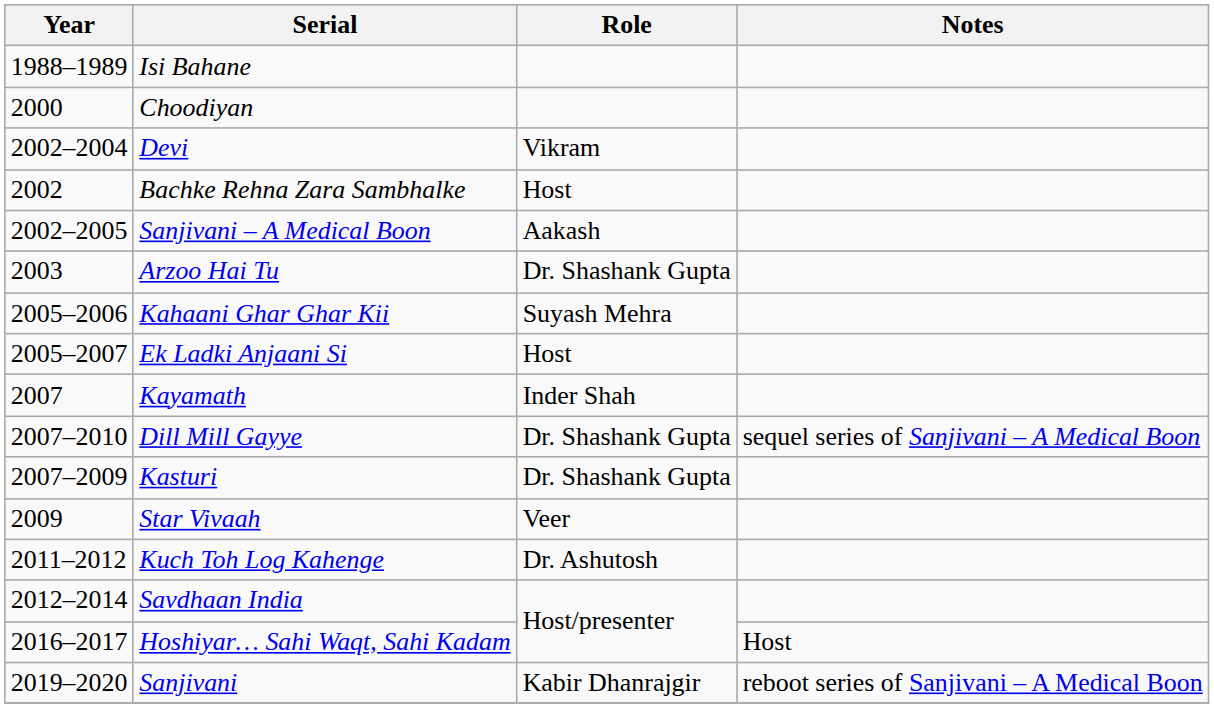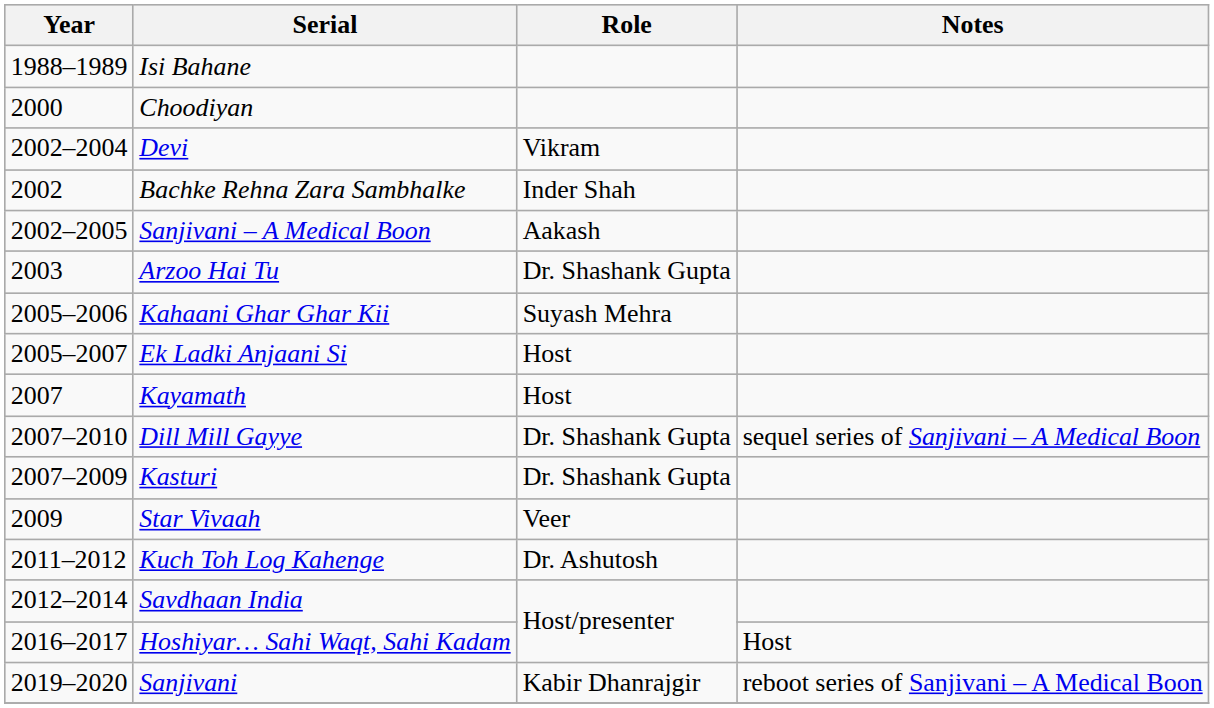 <table class="wikitable sortable">
 <tr>
 <th>Year</th>
 <th>Serial</th>
 <th>Role</th>
 <th>Notes</th>
 </tr>
 <tr>
 <td>1988–1989</td>
 <td><em>Isi Bahane</em></td>
 <td></td>
 <td></td>
 </tr>
 <tr>
 <td>2000</td>
 <td><em>Choodiyan</em></td>
 <td></td>
 <td></td>
 </tr>
 <tr>
 <td>2002–2004</td>
 <td><em><a href='#'>Devi</a></em></td>
 <td>Vikram</td>
 <td></td>
 </tr>
 <tr>
 <td>2002</td>
 <td><em>Bachke Rehna Zara Sambhalke</em></td>
-<td>Host</td>
+<td>Inder Shah</td>
 <td></td>
 </tr>
 <tr>
 <td>2002–2005</td>
 <td><em><a href='#'>Sanjivani – A Medical Boon</a></em></td>
 <td>Aakash</td>
 <td></td>
 </tr>
 <tr>
 <td>2003</td>
 <td><em><a href='#'>Arzoo Hai Tu</a></em></td>
 <td>Dr. Shashank Gupta</td>
 <td></td>
 </tr>
 <tr>
 <td>2005–2006</td>
 <td><em><a href='#'>Kahaani Ghar Ghar Kii</a></em></td>
 <td>Suyash Mehra</td>
 <td></td>
 </tr>
 <tr>
 <td>2005–2007</td>
 <td><em><a href='#'>Ek Ladki Anjaani Si</a></em></td>
 <td>Host</td>
 <td></td>
 </tr>
 <tr>
 <td>2007</td>
 <td><em><a href='#'>Kayamath</a></em></td>
-<td>Inder Shah</td>
+<td>Host</td>
 <td></td>
 </tr>
 <tr>
 <td>2007–2010</td>
 <td><em><a href='#'>Dill Mill Gayye</a></em></td>
 <td>Dr. Shashank Gupta</td>
 <td>sequel series of <a href='#'><em>Sanjivani – A Medical Boon</em></a></td>
 </tr>
 <tr>
 <td>2007–2009</td>
 <td><em><a href='#'>Kasturi</a></em></td>
 <td>Dr. Shashank Gupta</td>
 <td></td>
 </tr>
 <tr>
 <td>2009</td>
 <td><em><a href='#'>Star Vivaah</a></em></td>
 <td>Veer</td>
 <td></td>
 </tr>
 <tr>
 <td>2011–2012</td>
 <td><em><a href='#'>Kuch Toh Log Kahenge</a></em></td>
 <td>Dr. Ashutosh</td>
 <td></td>
 </tr>
 <tr>
 <td>2012–2014</td>
 <td><em><a href='#'>Savdhaan India</a></em></td>
 <td rowspan="2">Host/presenter</td>
 <td></td>
 </tr>
 <tr>
 <td>2016–2017</td>
 <td><em><a href='#'>Hoshiyar… Sahi Waqt, Sahi Kadam</a></em></td>
 <td>Host</td>
 </tr>
 <tr>
 <td>2019–2020</td>
 <td><em><a href='#'>Sanjivani</a></em></td>
 <td>Kabir Dhanrajgir</td>
 <td>reboot series of <a href='#'>Sanjivani – A Medical Boon</a></td>
 </tr>
 <tr>
 </tr>
 </table>
